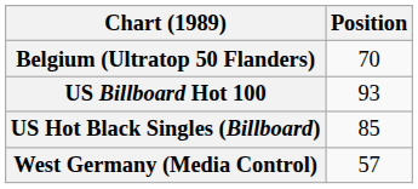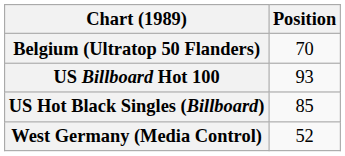 <table class="wikitable sortable plainrowheaders" style="text-align:center">
 <tr>
 <th scope="col">Chart (1989)</th>
 <th scope="col">Position</th>
 </tr>
 <tr>
 <th scope="row">Belgium (Ultratop 50 Flanders)</th>
 <td>70</td>
 </tr>
 <tr>
 <th scope="row">US <em>Billboard</em> Hot 100</th>
 <td>93</td>
 </tr>
 <tr>
 <th scope="row">US Hot Black Singles (<em>Billboard</em>)</th>
 <td>85</td>
 </tr>
 <tr>
 <th scope="row">West Germany (Media Control)</th>
-<td>57</td>
+<td>52</td>
 </tr>
 </table>
